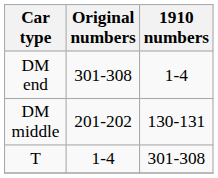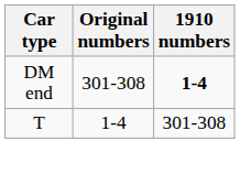 <table class="wikitable">
 <tr>
 <th width=50>Car type</th>
 <th width=50>Original numbers</th>
 <th width=50>1910 numbers</th>
 </tr>
 <tr>
 <td align=center>DM end</td>
 <td align=center>301-308</td>
-<td align=center>1-4</td>
-</tr>
-<tr>
-<td align=center>DM middle</td>
-<td align=center>201-202</td>
-<td align=center>130-131</td>
+<td align=center><strong>1-4</strong></td>
 </tr>
 <tr>
 <td align=center>T</td>
 <td align=center>1-4</td>
 <td align=center>301-308</td>
 </tr>
 <tr>
 </tr>
 </table>
